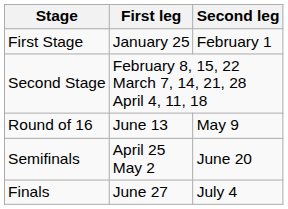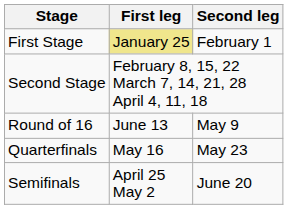 <table class="wikitable">
 <tr>
 <th>Stage</th>
 <th>First leg</th>
 <th>Second leg</th>
 </tr>
 <tr>
 <td>First Stage</td>
-<td>January 25</td>
+<td style="background: khaki;">January 25</td>
 <td>February 1</td>
 </tr>
 <tr>
 <td>Second Stage</td>
 <td colspan="2">February 8, 15, 22<br> March 7, 14, 21, 28<br> April 4, 11, 18</td>
 </tr>
 <tr>
 <td>Round of 16</td>
 <td>June 13</td>
 <td>May 9</td>
 </tr>
 <tr>
+<td>Quarterfinals</td>
+<td>May 16</td>
+<td>May 23</td>
+</tr>
+<tr>
 <td>Semifinals</td>
 <td>April 25<br>May 2</td>
 <td>June 20</td>
 </tr>
-<tr>
-<td>Finals</td>
-<td>June 27</td>
-<td>July 4</td>
-</tr>
 </table>
